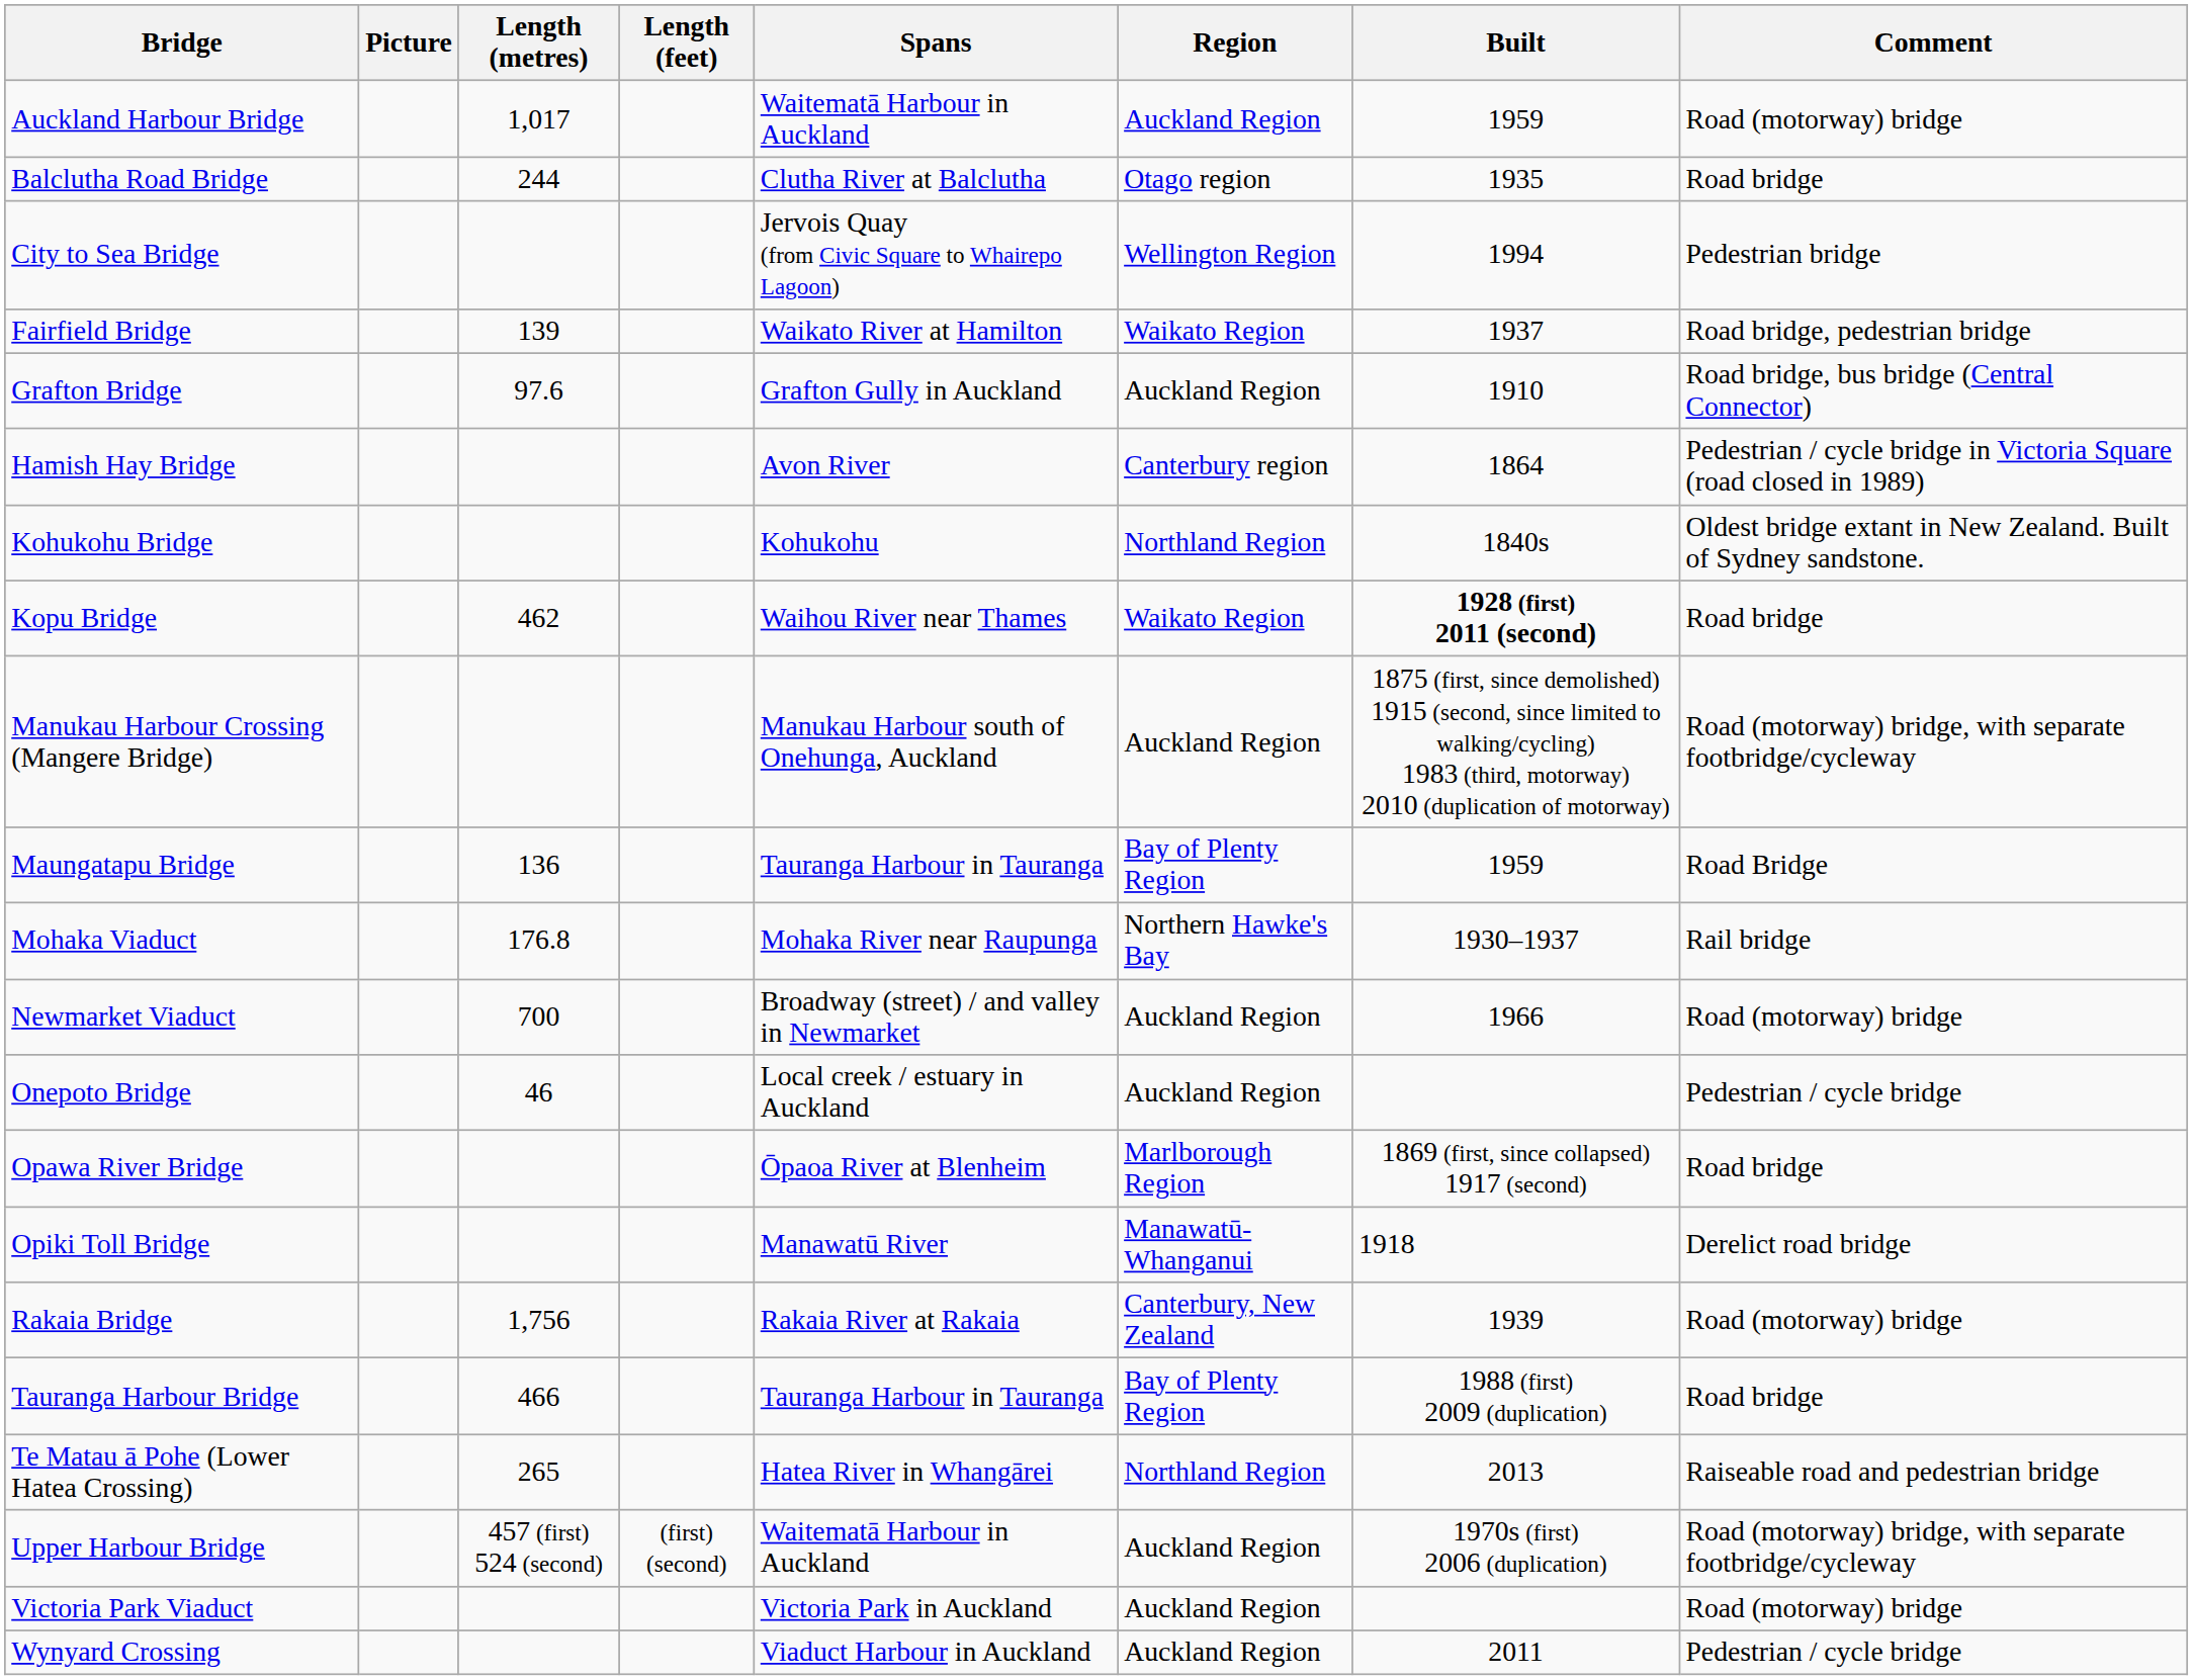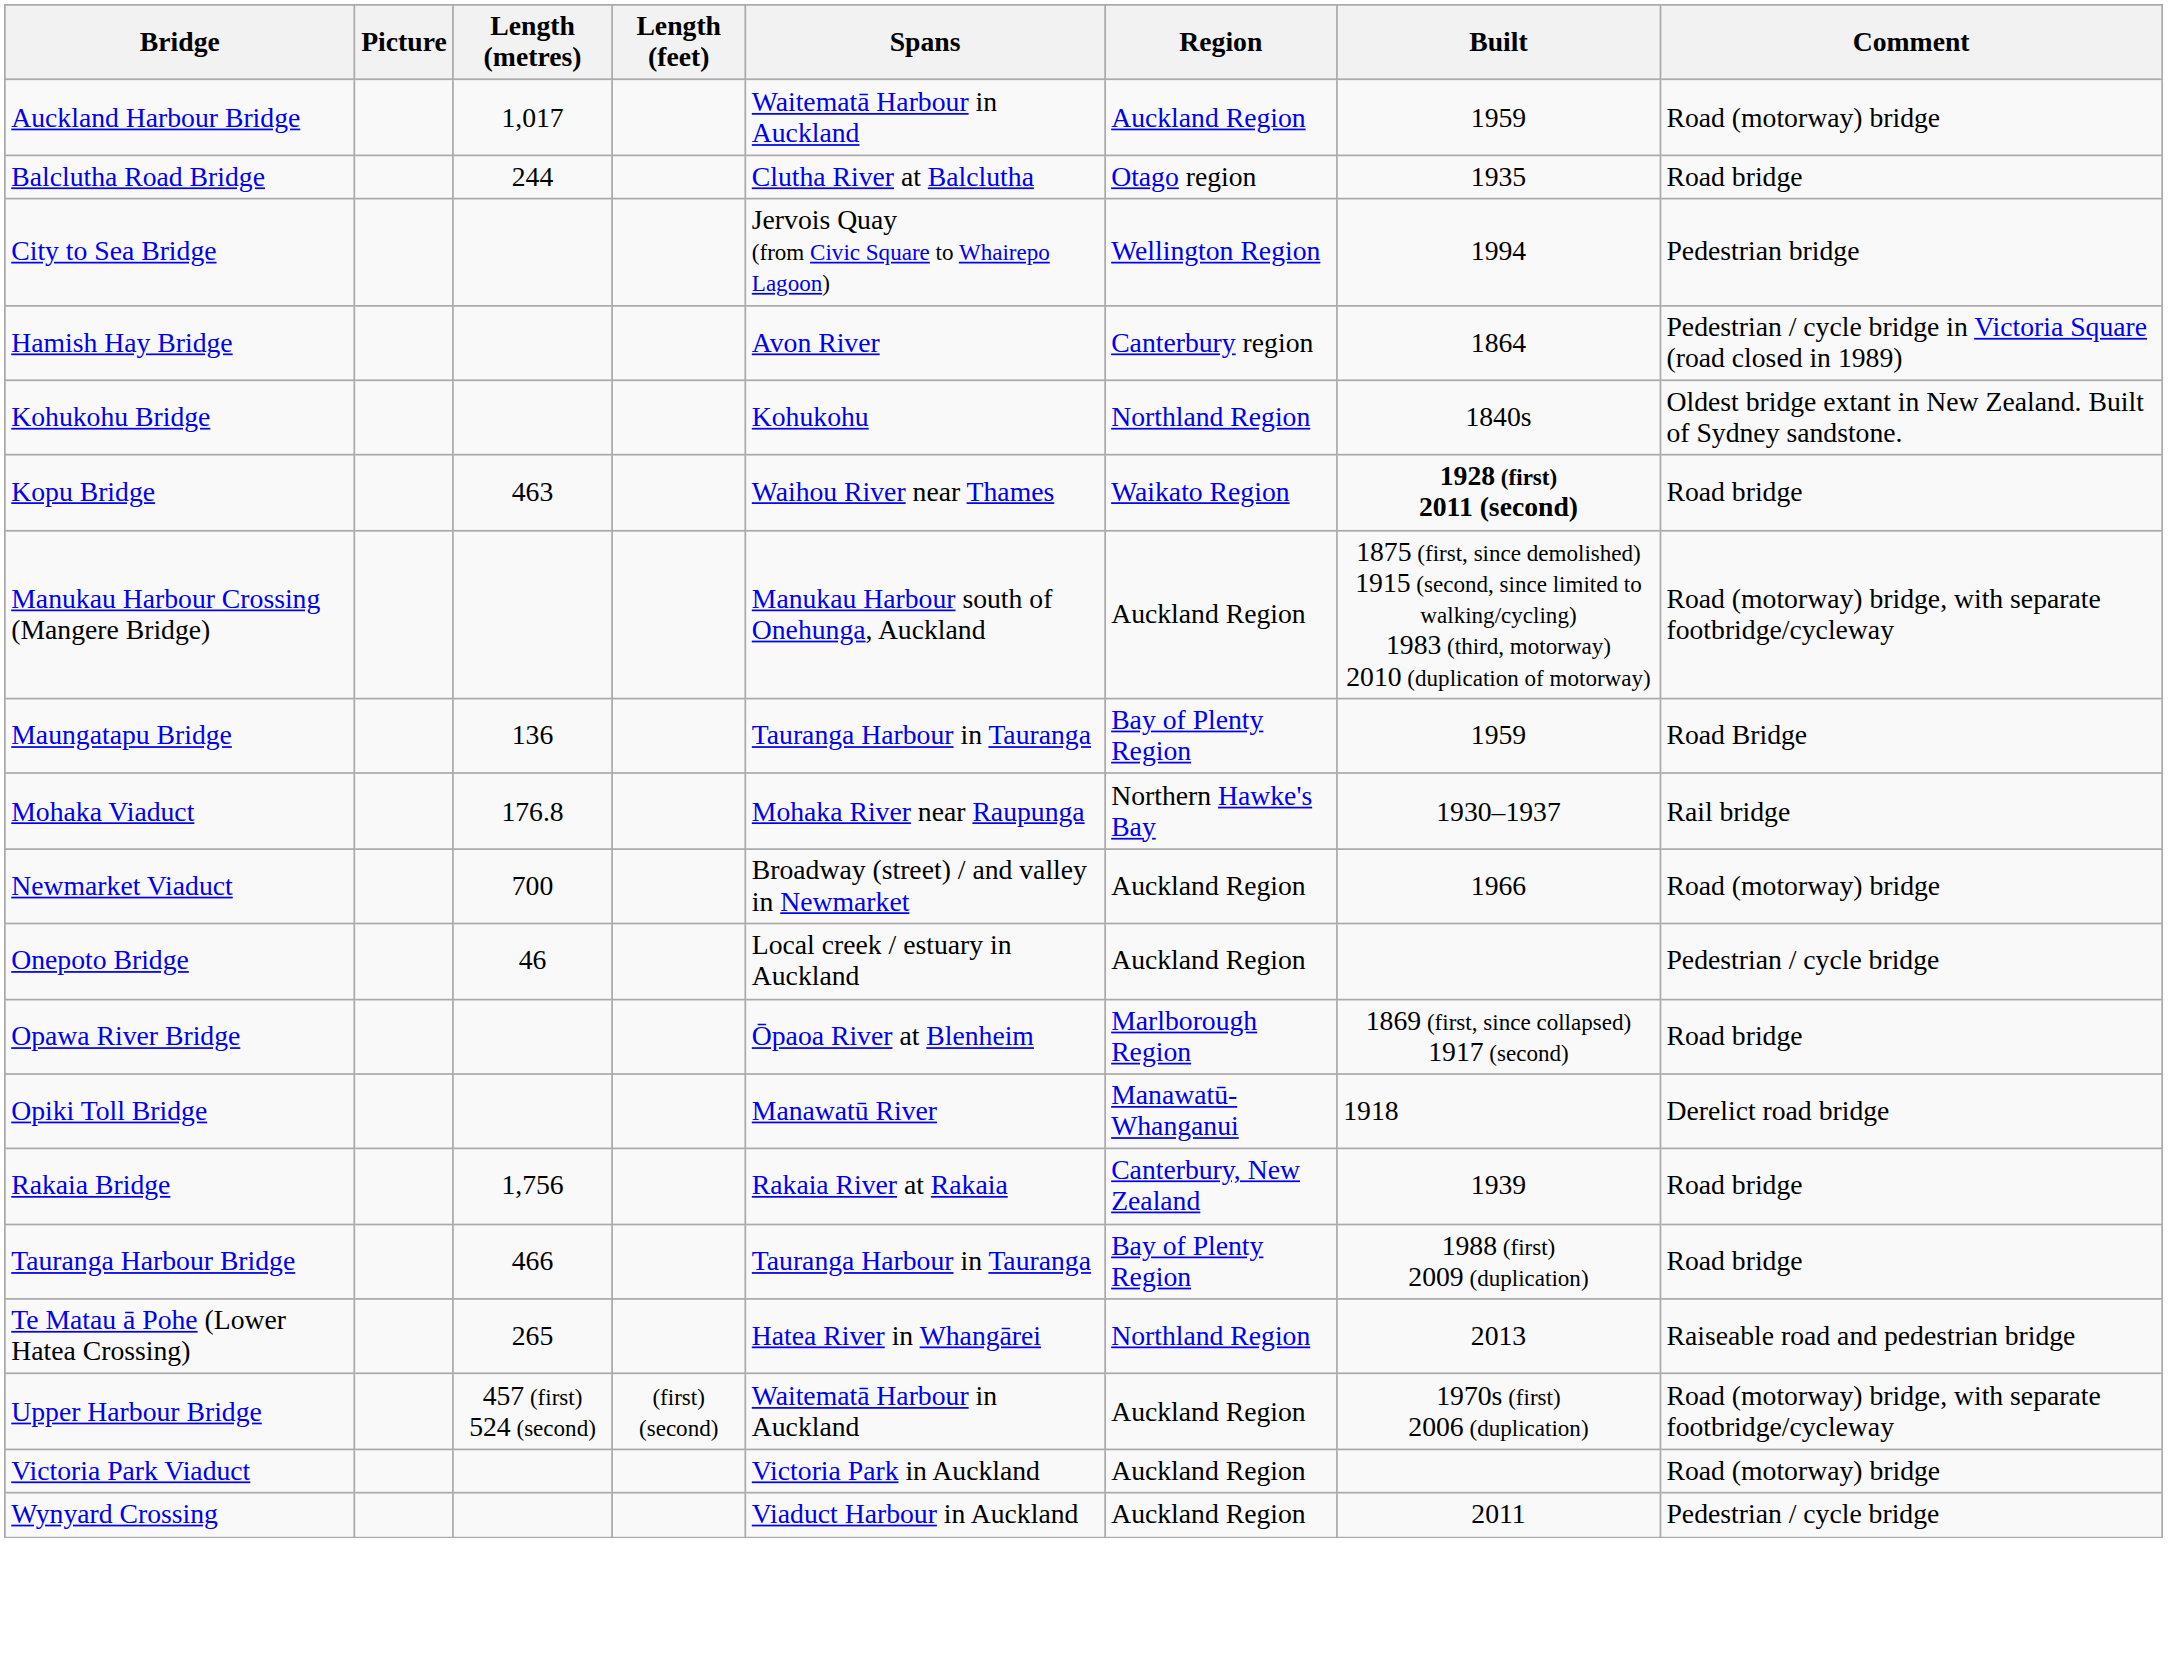 <table class="wikitable sortable">
 <tr>
 <th>Bridge<br></th>
 <th>Picture<br></th>
 <th>Length (metres)<br></th>
 <th>Length (feet)<br></th>
 <th>Spans<br></th>
 <th>Region<br></th>
 <th>Built<br></th>
 <th>Comment<br></th>
 </tr>
 <tr>
 <td><a href='#'>Auckland Harbour Bridge</a></td>
 <td></td>
 <td align="center">1,017</td>
 <td align="center"></td>
 <td><a href='#'>Waitematā Harbour</a> in <a href='#'>Auckland</a></td>
 <td><a href='#'>Auckland Region</a></td>
 <td align="center">1959</td>
 <td>Road (motorway) bridge</td>
 </tr>
 <tr>
 <td><a href='#'>Balclutha Road Bridge</a></td>
 <td></td>
 <td align="center">244</td>
 <td align="center"></td>
 <td><a href='#'>Clutha River</a> at <a href='#'>Balclutha</a></td>
 <td><a href='#'>Otago</a> region</td>
 <td align="center">1935</td>
 <td>Road bridge</td>
 </tr>
 <tr>
 <td><a href='#'>City to Sea Bridge</a></td>
 <td></td>
 <td align="center"></td>
 <td align="center"></td>
 <td>Jervois Quay<br><small>(from <a href='#'>Civic Square</a> to <a href='#'>Whairepo Lagoon</a>)</small></td>
 <td><a href='#'>Wellington Region</a></td>
 <td align="center">1994</td>
 <td>Pedestrian bridge</td>
 </tr>
 <tr>
-<td><a href='#'>Fairfield Bridge</a></td>
-<td></td>
-<td align="center">139</td>
-<td align="center"></td>
-<td><a href='#'>Waikato River</a> at <a href='#'>Hamilton</a></td>
-<td><a href='#'>Waikato Region</a></td>
-<td align="center">1937</td>
-<td>Road bridge, pedestrian bridge</td>
-</tr>
-<tr>
-<td><a href='#'>Grafton Bridge</a></td>
-<td></td>
-<td align="center">97.6</td>
-<td align="center"></td>
-<td><a href='#'>Grafton Gully</a> in Auckland</td>
-<td>Auckland Region</td>
-<td align="center">1910</td>
-<td>Road bridge, bus bridge (<a href='#'>Central Connector</a>)</td>
-</tr>
-<tr>
 <td><a href='#'>Hamish Hay Bridge</a></td>
 <td></td>
 <td align="center"></td>
 <td align="center"></td>
 <td><a href='#'>Avon River</a></td>
 <td><a href='#'>Canterbury</a> region</td>
 <td align="center">1864</td>
 <td>Pedestrian / cycle bridge in <a href='#'>Victoria Square</a> (road closed in 1989)</td>
 </tr>
 <tr>
 <td><a href='#'>Kohukohu Bridge</a></td>
 <td></td>
 <td align="center"></td>
 <td align="center"></td>
 <td><a href='#'>Kohukohu</a></td>
 <td><a href='#'>Northland Region</a></td>
 <td align="center">1840s</td>
 <td>Oldest bridge extant in New Zealand. Built of  Sydney sandstone.</td>
 </tr>
 <tr>
 <td><a href='#'>Kopu Bridge</a></td>
 <td></td>
-<td align="center">462</td>
+<td align="center">463</td>
 <td align="center"></td>
 <td><a href='#'>Waihou River</a> near <a href='#'>Thames</a></td>
 <td><a href='#'>Waikato Region</a></td>
 <td align="center"><strong>1928<small> (first)</small><br>2011 (second)</strong></td>
 <td>Road bridge</td>
 </tr>
 <tr>
 <td><a href='#'>Manukau Harbour Crossing</a> (Mangere Bridge)</td>
 <td></td>
 <td align="center"></td>
 <td align="center"></td>
 <td><a href='#'>Manukau Harbour</a> south of <a href='#'>Onehunga</a>, Auckland</td>
 <td>Auckland Region</td>
 <td align="center">1875<small> (first, since demolished)</small><br>1915<small> (second, since limited to walking/cycling)</small><br>1983<small> (third, motorway)</small><br>2010<small> (duplication of motorway)</small></td>
 <td>Road (motorway) bridge, with separate footbridge/cycleway</td>
 </tr>
 <tr>
 <td><a href='#'>Maungatapu Bridge</a></td>
 <td></td>
 <td align="center">136</td>
 <td align="center"></td>
 <td><a href='#'>Tauranga Harbour</a> in <a href='#'>Tauranga</a></td>
 <td><a href='#'>Bay of Plenty Region</a></td>
 <td align="center">1959</td>
 <td>Road Bridge</td>
 </tr>
 <tr>
 <td><a href='#'>Mohaka Viaduct</a></td>
 <td></td>
 <td align="center">176.8</td>
 <td align="center"></td>
 <td><a href='#'>Mohaka River</a> near <a href='#'>Raupunga</a></td>
 <td>Northern <a href='#'>Hawke's Bay</a></td>
 <td align="center">1930–1937</td>
 <td>Rail bridge</td>
 </tr>
 <tr>
 <td><a href='#'>Newmarket Viaduct</a></td>
 <td></td>
 <td align="center">700</td>
 <td align="center"></td>
 <td>Broadway (street) / and valley in <a href='#'>Newmarket</a></td>
 <td>Auckland Region</td>
 <td align="center">1966</td>
 <td>Road (motorway) bridge</td>
 </tr>
 <tr>
 <td><a href='#'>Onepoto Bridge</a></td>
 <td></td>
 <td align="center">46</td>
 <td align="center"></td>
 <td>Local creek / estuary in Auckland</td>
 <td>Auckland Region</td>
 <td align="center"></td>
 <td>Pedestrian / cycle bridge</td>
 </tr>
 <tr>
 <td><a href='#'>Opawa River Bridge</a></td>
 <td></td>
 <td align="center"></td>
 <td align="center"></td>
 <td><a href='#'>Ōpaoa River</a> at <a href='#'>Blenheim</a></td>
 <td><a href='#'>Marlborough Region</a></td>
 <td align="center">1869<small> (first, since collapsed)</small><br>1917<small> (second)</small></td>
 <td>Road bridge</td>
 </tr>
 <tr>
 <td><a href='#'>Opiki Toll Bridge</a></td>
 <td></td>
 <td></td>
 <td></td>
 <td><a href='#'>Manawatū River</a></td>
 <td><a href='#'>Manawatū-Whanganui</a></td>
 <td>1918</td>
 <td>Derelict road bridge</td>
 </tr>
 <tr>
 <td><a href='#'>Rakaia Bridge</a></td>
 <td></td>
 <td align="center">1,756</td>
 <td align="center"></td>
 <td><a href='#'>Rakaia River</a> at <a href='#'>Rakaia</a></td>
 <td><a href='#'>Canterbury, New Zealand</a></td>
 <td align="center">1939</td>
-<td>Road (motorway) bridge</td>
+<td>Road bridge</td>
 </tr>
 <tr>
 <td><a href='#'>Tauranga Harbour Bridge</a></td>
 <td></td>
 <td align="center">466</td>
 <td align="center"></td>
 <td><a href='#'>Tauranga Harbour</a> in <a href='#'>Tauranga</a></td>
 <td><a href='#'>Bay of Plenty Region</a></td>
 <td align="center">1988<small> (first)</small><br>2009<small> (duplication)</small></td>
 <td>Road bridge</td>
 </tr>
 <tr>
 <td><a href='#'>Te Matau ā Pohe</a> (Lower Hatea Crossing)</td>
 <td></td>
 <td align="center">265</td>
 <td align="center"></td>
 <td><a href='#'>Hatea River</a> in <a href='#'>Whangārei</a></td>
 <td><a href='#'>Northland Region</a></td>
 <td align="center">2013</td>
 <td>Raiseable road and pedestrian bridge</td>
 </tr>
 <tr>
 <td><a href='#'>Upper Harbour Bridge</a></td>
 <td></td>
 <td align="center">457<small> (first)</small><br>524<small> (second)</small></td>
 <td align="center"><small> (first)</small><br><small> (second)</small></td>
 <td><a href='#'>Waitematā Harbour</a> in Auckland</td>
 <td>Auckland Region</td>
 <td align="center">1970s<small> (first)</small><br>2006<small> (duplication)</small></td>
 <td>Road (motorway) bridge, with separate footbridge/cycleway</td>
 </tr>
 <tr>
 <td><a href='#'>Victoria Park Viaduct</a></td>
 <td></td>
 <td align="center"></td>
 <td align="center"></td>
 <td><a href='#'>Victoria Park</a> in Auckland</td>
 <td>Auckland Region</td>
 <td align="center"></td>
 <td>Road (motorway) bridge</td>
 </tr>
 <tr>
 <td><a href='#'>Wynyard Crossing</a></td>
 <td></td>
 <td align="center"></td>
 <td align="center"></td>
 <td><a href='#'>Viaduct Harbour</a> in Auckland</td>
 <td>Auckland Region</td>
 <td align="center">2011</td>
 <td>Pedestrian / cycle bridge</td>
 </tr>
 </table>
